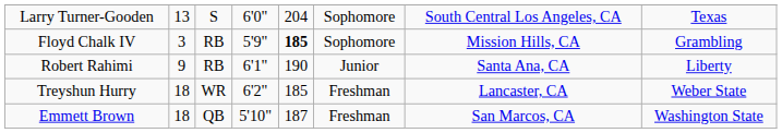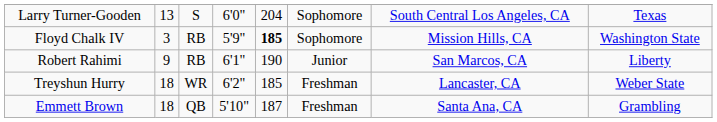 <table style="width:90%; text-align:center;" class="wikitable">
 <tr>
 </tr>
 <tr>
 <td>Larry Turner-Gooden</td>
 <td>13</td>
 <td>S</td>
 <td>6'0"</td>
 <td>204</td>
 <td>Sophomore</td>
 <td><a href='#'>South Central Los Angeles, CA</a></td>
 <td><a href='#'>Texas</a></td>
 </tr>
 <tr>
 <td>Floyd Chalk IV</td>
 <td>3</td>
 <td>RB</td>
 <td>5'9"</td>
 <td><strong>185</strong></td>
 <td>Sophomore</td>
 <td><a href='#'>Mission Hills, CA</a></td>
-<td><a href='#'>Grambling</a></td>
+<td><a href='#'>Washington State</a></td>
 </tr>
 <tr>
 <td>Robert Rahimi</td>
 <td>9</td>
 <td>RB</td>
 <td>6'1"</td>
 <td>190</td>
 <td>Junior</td>
-<td><a href='#'>Santa Ana, CA</a></td>
+<td><a href='#'>San Marcos, CA</a></td>
 <td><a href='#'>Liberty</a></td>
 </tr>
 <tr>
 <td>Treyshun Hurry</td>
 <td>18</td>
 <td>WR</td>
 <td>6'2"</td>
 <td>185</td>
 <td> Freshman</td>
 <td><a href='#'>Lancaster, CA</a></td>
 <td><a href='#'>Weber State</a></td>
 </tr>
 <tr>
 <td><a href='#'>Emmett Brown</a></td>
 <td>18</td>
 <td>QB</td>
 <td>5'10"</td>
 <td>187</td>
 <td> Freshman</td>
-<td><a href='#'>San Marcos, CA</a></td>
-<td><a href='#'>Washington State</a></td>
+<td><a href='#'>Santa Ana, CA</a></td>
+<td><a href='#'>Grambling</a></td>
 </tr>
 </table>
